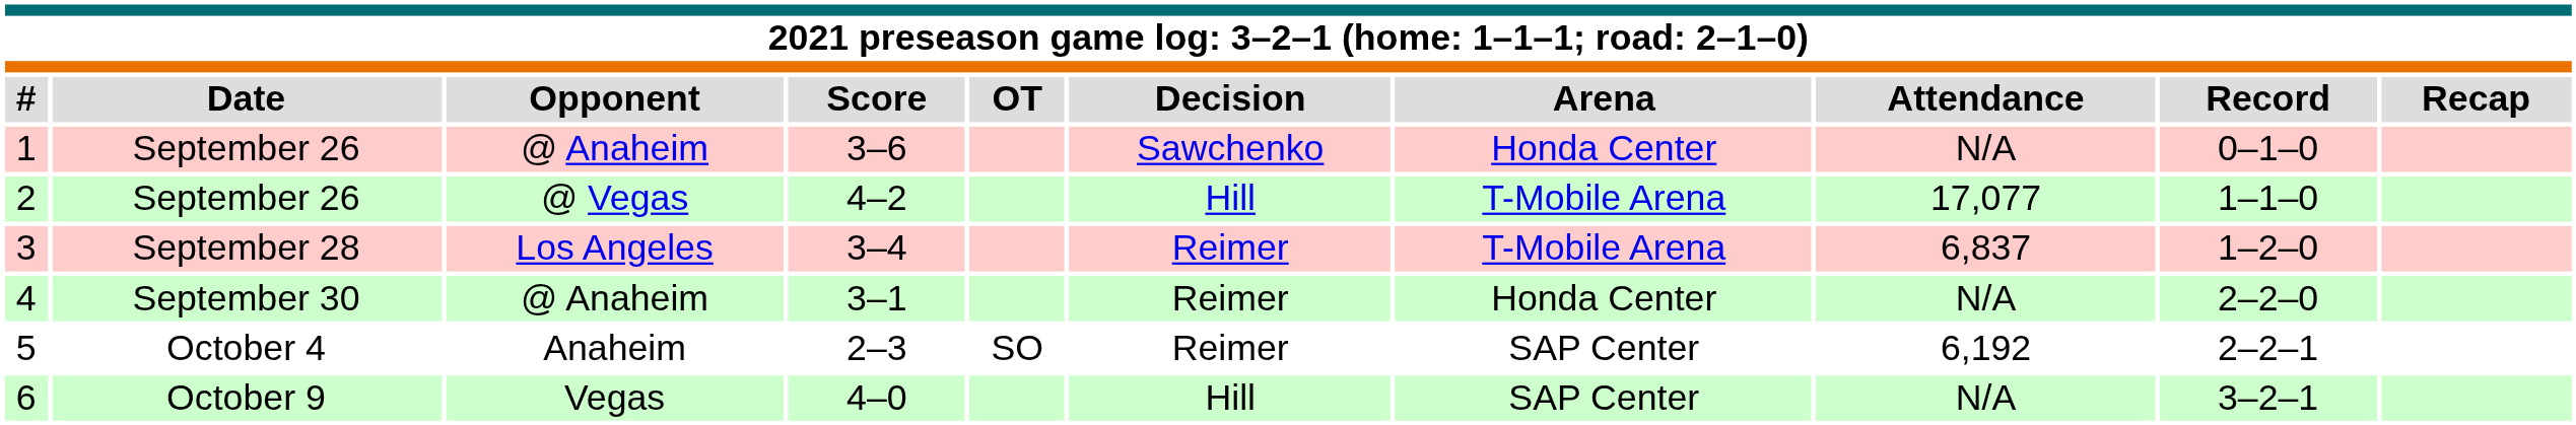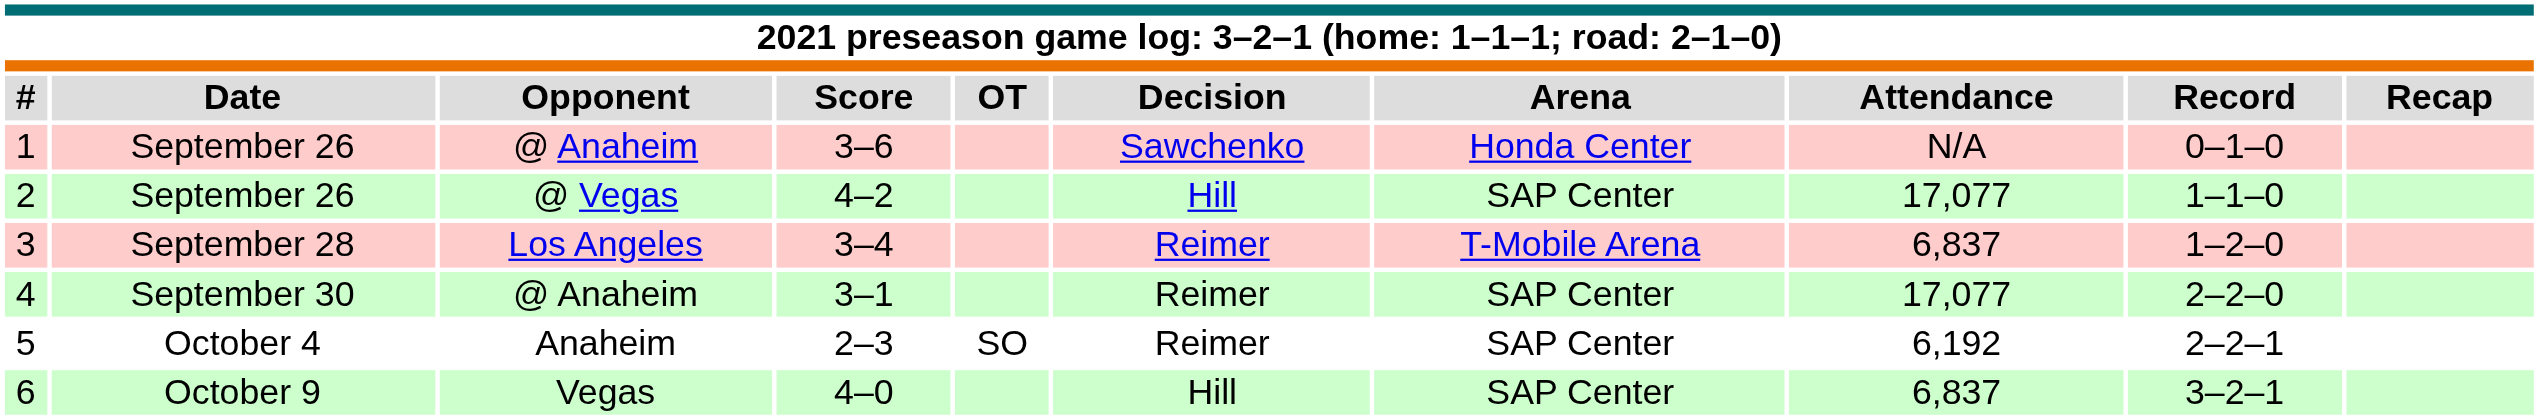 <table class="toccolours collapsible collapsed" style="width:90%; clear:both; margin:1.5em auto; text-align:center;">
 <tr>
 <th colspan="10" style="background:#FFFFFF; border-top:#006D75 5px solid; border-bottom:#EA7200 5px solid;">2021 preseason game log: 3–2–1 (home: 1–1–1; road: 2–1–0)</th>
 </tr>
 <tr style="background:#ddd;">
 <th>#</th>
 <th>Date</th>
 <th>Opponent</th>
 <th>Score</th>
 <th>OT</th>
 <th>Decision</th>
 <th>Arena</th>
 <th>Attendance</th>
 <th>Record</th>
 <th>Recap</th>
 </tr>
 <tr style="background:#fcc;">
 <td>1</td>
 <td>September 26</td>
 <td>@ <a href='#'>Anaheim</a></td>
 <td>3–6</td>
 <td></td>
 <td><a href='#'>Sawchenko</a></td>
 <td><a href='#'>Honda Center</a></td>
 <td>N/A</td>
 <td>0–1–0</td>
 <td></td>
 </tr>
 <tr style="background:#cfc;">
 <td>2</td>
 <td>September 26</td>
 <td>@ <a href='#'>Vegas</a></td>
 <td>4–2</td>
 <td></td>
 <td><a href='#'>Hill</a></td>
-<td><a href='#'>T-Mobile Arena</a></td>
+<td>SAP Center</td>
 <td>17,077</td>
 <td>1–1–0</td>
 <td></td>
 </tr>
 <tr style="background:#fcc;">
 <td>3</td>
 <td>September 28</td>
 <td><a href='#'>Los Angeles</a></td>
 <td>3–4</td>
 <td></td>
 <td><a href='#'>Reimer</a></td>
 <td><a href='#'>T-Mobile Arena</a></td>
 <td>6,837</td>
 <td>1–2–0</td>
 <td></td>
 </tr>
 <tr style="background:#cfc;">
 <td>4</td>
 <td>September 30</td>
 <td>@ Anaheim</td>
 <td>3–1</td>
 <td></td>
 <td>Reimer</td>
-<td>Honda Center</td>
-<td>N/A</td>
+<td>SAP Center</td>
+<td>17,077</td>
 <td>2–2–0</td>
 <td></td>
 </tr>
 <tr style="background:#fff;">
 <td>5</td>
 <td>October 4</td>
 <td>Anaheim</td>
 <td>2–3</td>
 <td>SO</td>
 <td>Reimer</td>
 <td>SAP Center</td>
 <td>6,192</td>
 <td>2–2–1</td>
 <td></td>
 </tr>
 <tr style="background:#cfc;">
 <td>6</td>
 <td>October 9</td>
 <td>Vegas</td>
 <td>4–0</td>
 <td></td>
 <td>Hill</td>
 <td>SAP Center</td>
-<td>N/A</td>
+<td>6,837</td>
 <td>3–2–1</td>
 <td></td>
 </tr>
 </table>
